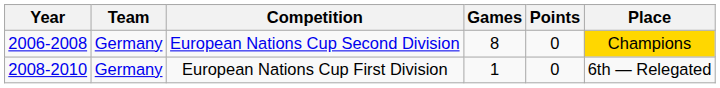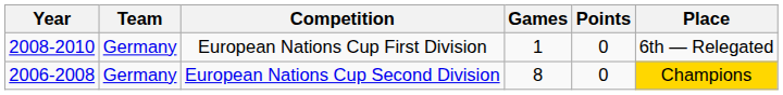 <table class="wikitable">
 <tr>
 <th>Year</th>
 <th>Team</th>
 <th>Competition</th>
 <th>Games</th>
 <th>Points</th>
 <th>Place</th>
 </tr>
 <tr align="center">
+<td><a href='#'>2008-2010</a></td>
+<td><a href='#'>Germany</a></td>
+<td>European Nations Cup First Division</td>
+<td>1</td>
+<td>0</td>
+<td>6th — Relegated</td>
+</tr>
+<tr align="center">
 <td><a href='#'>2006-2008</a></td>
 <td><a href='#'>Germany</a></td>
 <td><a href='#'>European Nations Cup Second Division</a></td>
 <td>8</td>
 <td>0</td>
 <td bgcolor="#FFD700">Champions</td>
 </tr>
-<tr align="center">
-<td><a href='#'>2008-2010</a></td>
-<td><a href='#'>Germany</a></td>
-<td>European Nations Cup First Division</td>
-<td>1</td>
-<td>0</td>
-<td>6th — Relegated</td>
-</tr>
 </table>
